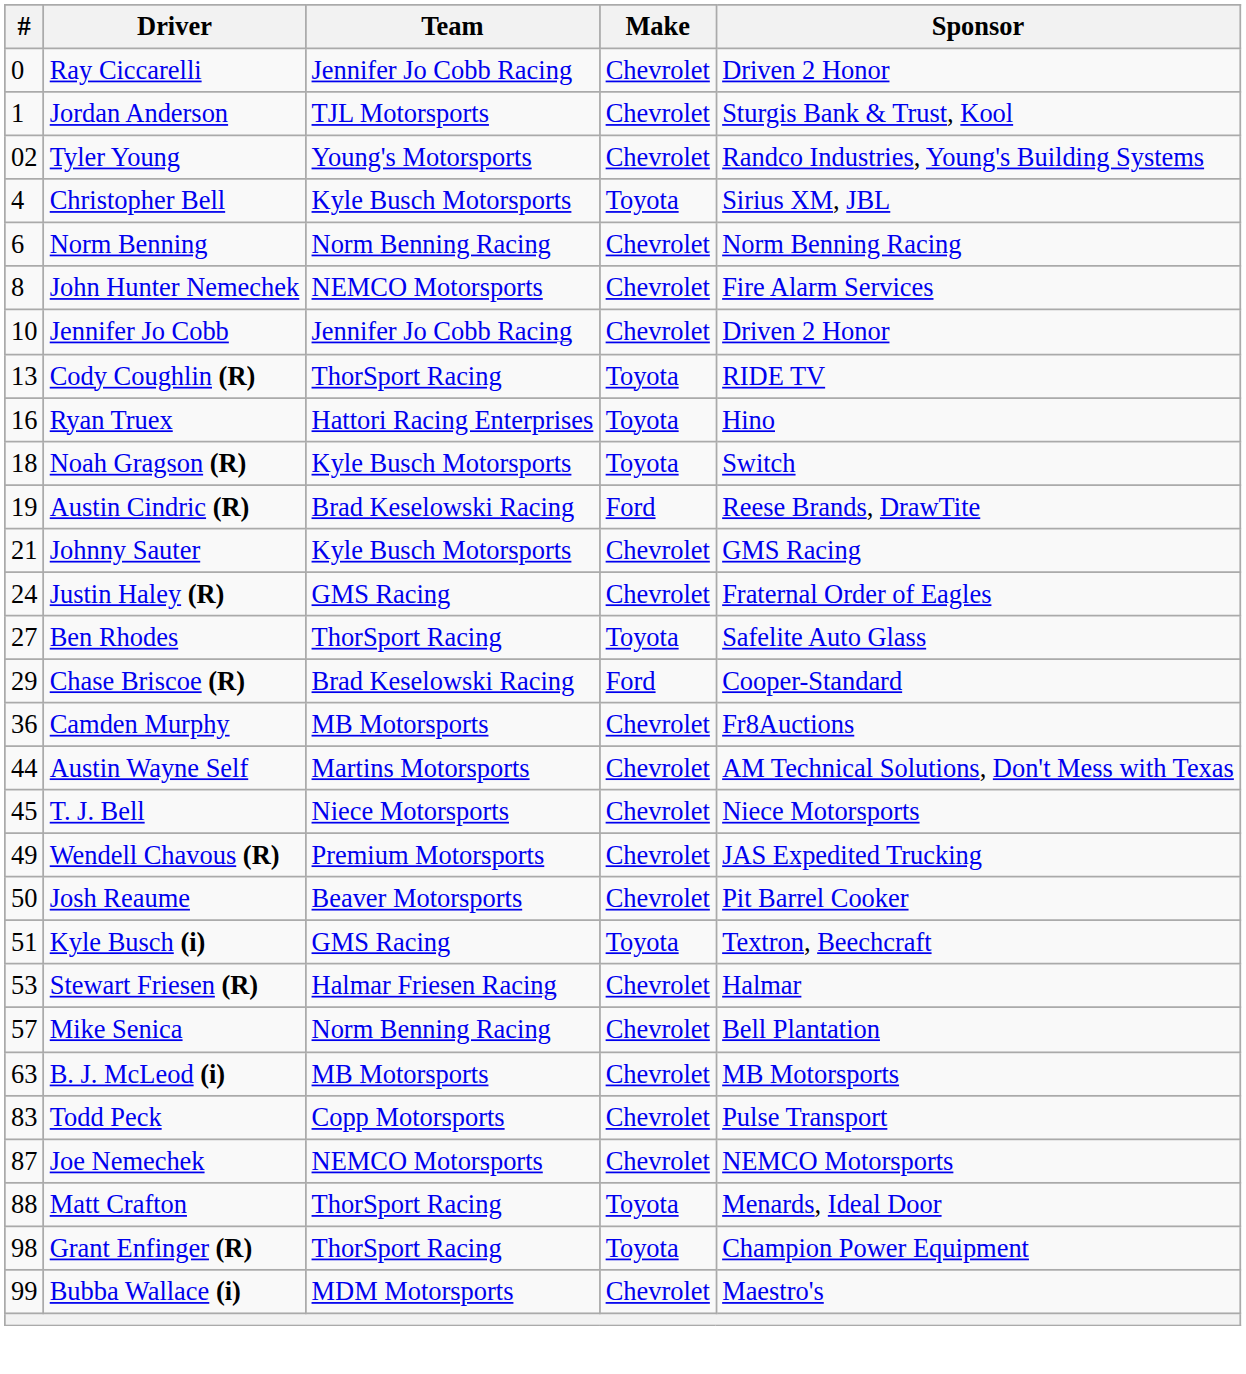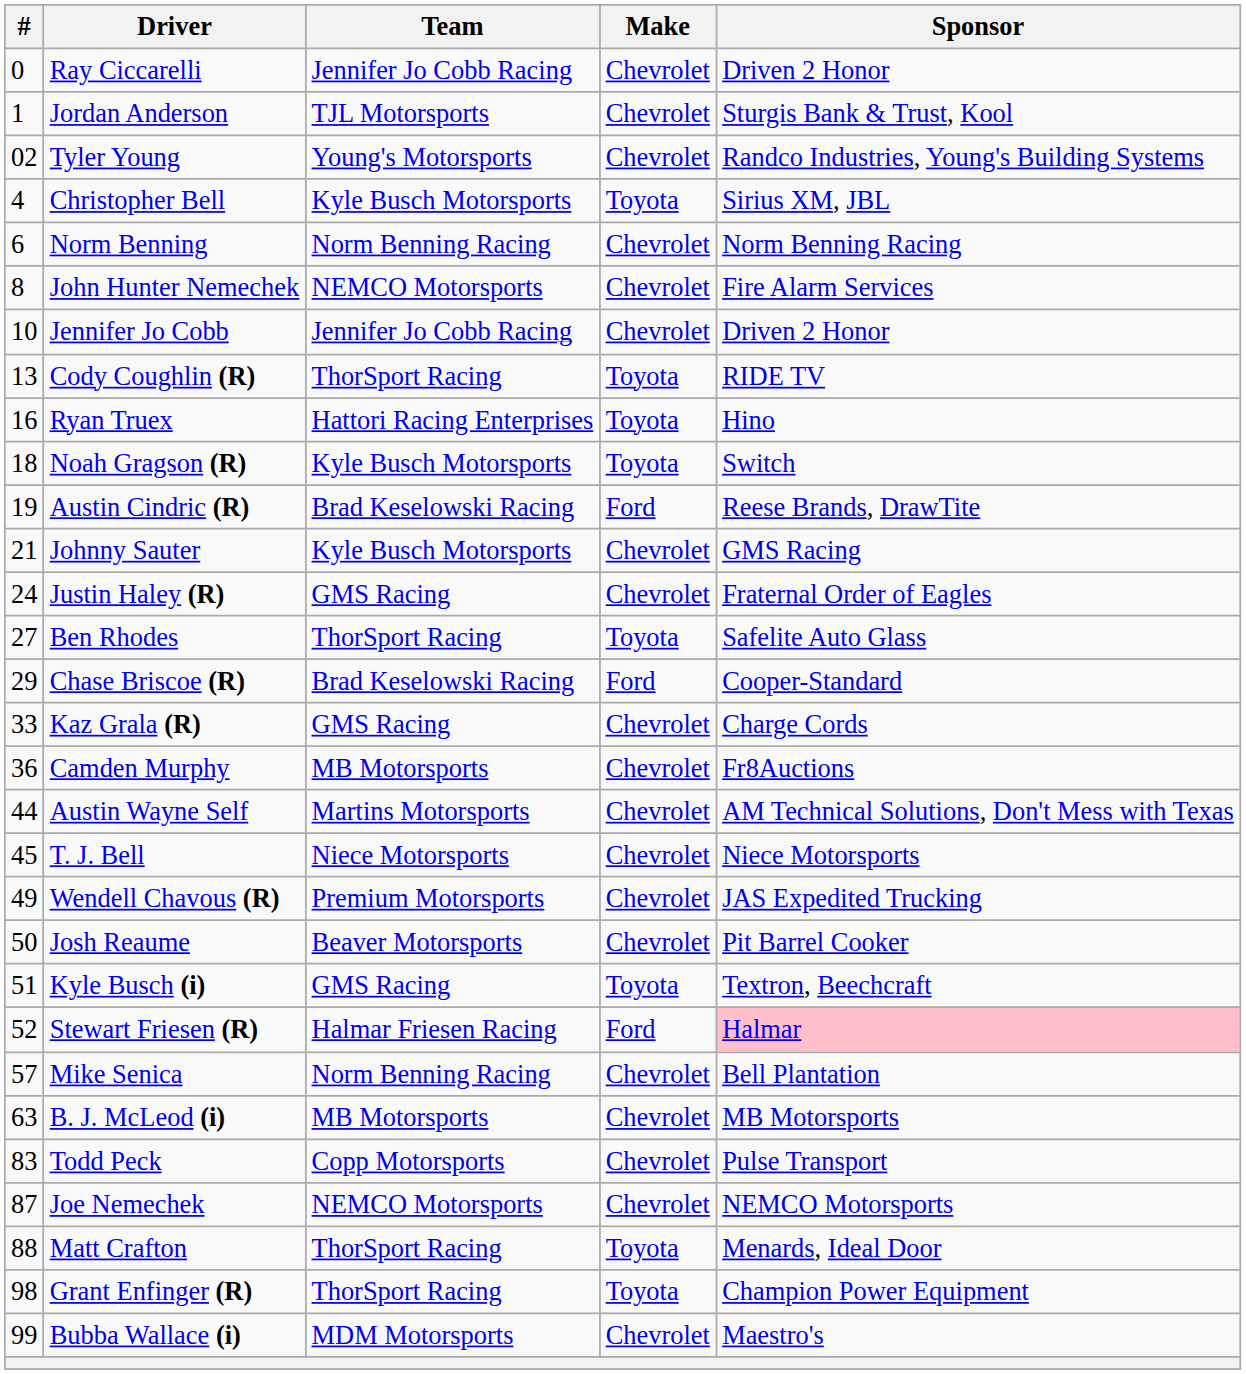 <table class="wikitable" style="font-size:95%">
 <tr>
 <th>#</th>
 <th>Driver</th>
 <th>Team</th>
 <th>Make</th>
 <th>Sponsor</th>
 </tr>
 <tr>
 <td>0</td>
 <td><a href='#'>Ray Ciccarelli</a></td>
 <td><a href='#'>Jennifer Jo Cobb Racing</a></td>
 <td><a href='#'>Chevrolet</a></td>
 <td><a href='#'>Driven 2 Honor</a></td>
 </tr>
 <tr>
 <td>1</td>
 <td><a href='#'>Jordan Anderson</a></td>
 <td><a href='#'>TJL Motorsports</a></td>
 <td><a href='#'>Chevrolet</a></td>
 <td><a href='#'>Sturgis Bank & Trust</a>, <a href='#'>Kool</a></td>
 </tr>
 <tr>
 <td>02</td>
 <td><a href='#'>Tyler Young</a></td>
 <td><a href='#'>Young's Motorsports</a></td>
 <td><a href='#'>Chevrolet</a></td>
 <td><a href='#'>Randco Industries</a>, <a href='#'>Young's Building Systems</a></td>
 </tr>
 <tr>
 <td>4</td>
 <td><a href='#'>Christopher Bell</a></td>
 <td><a href='#'>Kyle Busch Motorsports</a></td>
 <td><a href='#'>Toyota</a></td>
 <td><a href='#'>Sirius XM</a>, <a href='#'>JBL</a></td>
 </tr>
 <tr>
 <td>6</td>
 <td><a href='#'>Norm Benning</a></td>
 <td><a href='#'>Norm Benning Racing</a></td>
 <td><a href='#'>Chevrolet</a></td>
 <td><a href='#'>Norm Benning Racing</a></td>
 </tr>
 <tr>
 <td>8</td>
 <td><a href='#'>John Hunter Nemechek</a></td>
 <td><a href='#'>NEMCO Motorsports</a></td>
 <td><a href='#'>Chevrolet</a></td>
 <td><a href='#'>Fire Alarm Services</a></td>
 </tr>
 <tr>
 <td>10</td>
 <td><a href='#'>Jennifer Jo Cobb</a></td>
 <td><a href='#'>Jennifer Jo Cobb Racing</a></td>
 <td><a href='#'>Chevrolet</a></td>
 <td><a href='#'>Driven 2 Honor</a></td>
 </tr>
 <tr>
 <td>13</td>
 <td><a href='#'>Cody Coughlin</a> <strong>(R)</strong></td>
 <td><a href='#'>ThorSport Racing</a></td>
 <td><a href='#'>Toyota</a></td>
 <td><a href='#'>RIDE TV</a></td>
 </tr>
 <tr>
 <td>16</td>
 <td><a href='#'>Ryan Truex</a></td>
 <td><a href='#'>Hattori Racing Enterprises</a></td>
 <td><a href='#'>Toyota</a></td>
 <td><a href='#'>Hino</a></td>
 </tr>
 <tr>
 <td>18</td>
 <td><a href='#'>Noah Gragson</a> <strong>(R)</strong></td>
 <td><a href='#'>Kyle Busch Motorsports</a></td>
 <td><a href='#'>Toyota</a></td>
 <td><a href='#'>Switch</a></td>
 </tr>
 <tr>
 <td>19</td>
 <td><a href='#'>Austin Cindric</a> <strong>(R)</strong></td>
 <td><a href='#'>Brad Keselowski Racing</a></td>
 <td><a href='#'>Ford</a></td>
 <td><a href='#'>Reese Brands</a>, <a href='#'>DrawTite</a></td>
 </tr>
 <tr>
 <td>21</td>
 <td><a href='#'>Johnny Sauter</a></td>
 <td><a href='#'>Kyle Busch Motorsports</a></td>
 <td><a href='#'>Chevrolet</a></td>
 <td><a href='#'>GMS Racing</a></td>
 </tr>
 <tr>
 <td>24</td>
 <td><a href='#'>Justin Haley</a> <strong>(R)</strong></td>
 <td><a href='#'>GMS Racing</a></td>
 <td><a href='#'>Chevrolet</a></td>
 <td><a href='#'>Fraternal Order of Eagles</a></td>
 </tr>
 <tr>
 <td>27</td>
 <td><a href='#'>Ben Rhodes</a></td>
 <td><a href='#'>ThorSport Racing</a></td>
 <td><a href='#'>Toyota</a></td>
 <td><a href='#'>Safelite Auto Glass</a></td>
 </tr>
 <tr>
 <td>29</td>
 <td><a href='#'>Chase Briscoe</a> <strong>(R)</strong></td>
 <td><a href='#'>Brad Keselowski Racing</a></td>
 <td><a href='#'>Ford</a></td>
 <td><a href='#'>Cooper-Standard</a></td>
 </tr>
 <tr>
+<td>33</td>
+<td><a href='#'>Kaz Grala</a> <strong>(R)</strong></td>
+<td><a href='#'>GMS Racing</a></td>
+<td><a href='#'>Chevrolet</a></td>
+<td><a href='#'>Charge Cords</a></td>
+</tr>
+<tr>
 <td>36</td>
 <td><a href='#'>Camden Murphy</a></td>
 <td><a href='#'>MB Motorsports</a></td>
 <td><a href='#'>Chevrolet</a></td>
 <td><a href='#'>Fr8Auctions</a></td>
 </tr>
 <tr>
 <td>44</td>
 <td><a href='#'>Austin Wayne Self</a></td>
 <td><a href='#'>Martins Motorsports</a></td>
 <td><a href='#'>Chevrolet</a></td>
 <td><a href='#'>AM Technical Solutions</a>, <a href='#'>Don't Mess with Texas</a></td>
 </tr>
 <tr>
 <td>45</td>
 <td><a href='#'>T. J. Bell</a></td>
 <td><a href='#'>Niece Motorsports</a></td>
 <td><a href='#'>Chevrolet</a></td>
 <td><a href='#'>Niece Motorsports</a></td>
 </tr>
 <tr>
 <td>49</td>
 <td><a href='#'>Wendell Chavous</a> <strong>(R)</strong></td>
 <td><a href='#'>Premium Motorsports</a></td>
 <td><a href='#'>Chevrolet</a></td>
 <td><a href='#'>JAS Expedited Trucking</a></td>
 </tr>
 <tr>
 <td>50</td>
 <td><a href='#'>Josh Reaume</a></td>
 <td><a href='#'>Beaver Motorsports</a></td>
 <td><a href='#'>Chevrolet</a></td>
 <td><a href='#'>Pit Barrel Cooker</a></td>
 </tr>
 <tr>
 <td>51</td>
 <td><a href='#'>Kyle Busch</a> <strong>(i)</strong></td>
 <td><a href='#'>GMS Racing</a></td>
 <td><a href='#'>Toyota</a></td>
 <td><a href='#'>Textron</a>, <a href='#'>Beechcraft</a></td>
 </tr>
 <tr>
-<td>53</td>
+<td>52</td>
 <td><a href='#'>Stewart Friesen</a> <strong>(R)</strong></td>
 <td><a href='#'>Halmar Friesen Racing</a></td>
-<td><a href='#'>Chevrolet</a></td>
-<td><a href='#'>Halmar</a></td>
+<td><a href='#'>Ford</a></td>
+<td style="background: pink;"><a href='#'>Halmar</a></td>
 </tr>
 <tr>
 <td>57</td>
 <td><a href='#'>Mike Senica</a></td>
 <td><a href='#'>Norm Benning Racing</a></td>
 <td><a href='#'>Chevrolet</a></td>
 <td><a href='#'>Bell Plantation</a></td>
 </tr>
 <tr>
 <td>63</td>
 <td><a href='#'>B. J. McLeod</a> <strong>(i)</strong></td>
 <td><a href='#'>MB Motorsports</a></td>
 <td><a href='#'>Chevrolet</a></td>
 <td><a href='#'>MB Motorsports</a></td>
 </tr>
 <tr>
 <td>83</td>
 <td><a href='#'>Todd Peck</a></td>
 <td><a href='#'>Copp Motorsports</a></td>
 <td><a href='#'>Chevrolet</a></td>
 <td><a href='#'>Pulse Transport</a></td>
 </tr>
 <tr>
 <td>87</td>
 <td><a href='#'>Joe Nemechek</a></td>
 <td><a href='#'>NEMCO Motorsports</a></td>
 <td><a href='#'>Chevrolet</a></td>
 <td><a href='#'>NEMCO Motorsports</a></td>
 </tr>
 <tr>
 <td>88</td>
 <td><a href='#'>Matt Crafton</a></td>
 <td><a href='#'>ThorSport Racing</a></td>
 <td><a href='#'>Toyota</a></td>
 <td><a href='#'>Menards</a>, <a href='#'>Ideal Door</a></td>
 </tr>
 <tr>
 <td>98</td>
 <td><a href='#'>Grant Enfinger</a> <strong>(R)</strong></td>
 <td><a href='#'>ThorSport Racing</a></td>
 <td><a href='#'>Toyota</a></td>
 <td><a href='#'>Champion Power Equipment</a></td>
 </tr>
 <tr>
 <td>99</td>
 <td><a href='#'>Bubba Wallace</a> <strong>(i)</strong></td>
 <td><a href='#'>MDM Motorsports</a></td>
 <td><a href='#'>Chevrolet</a></td>
 <td><a href='#'>Maestro's</a></td>
 </tr>
 <tr>
 <th colspan="5"></th>
 </tr>
 </table>
